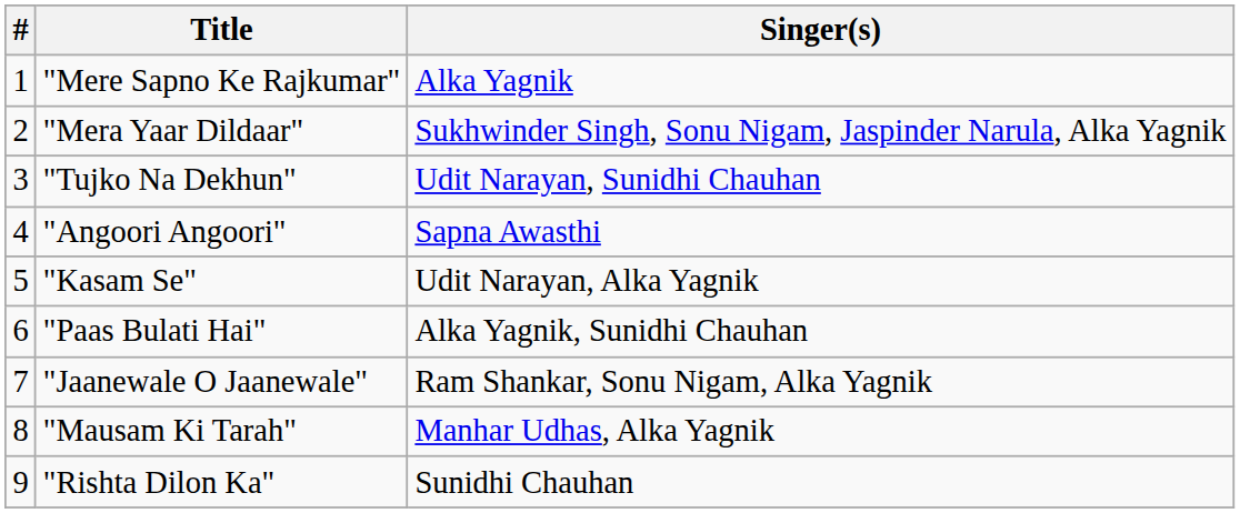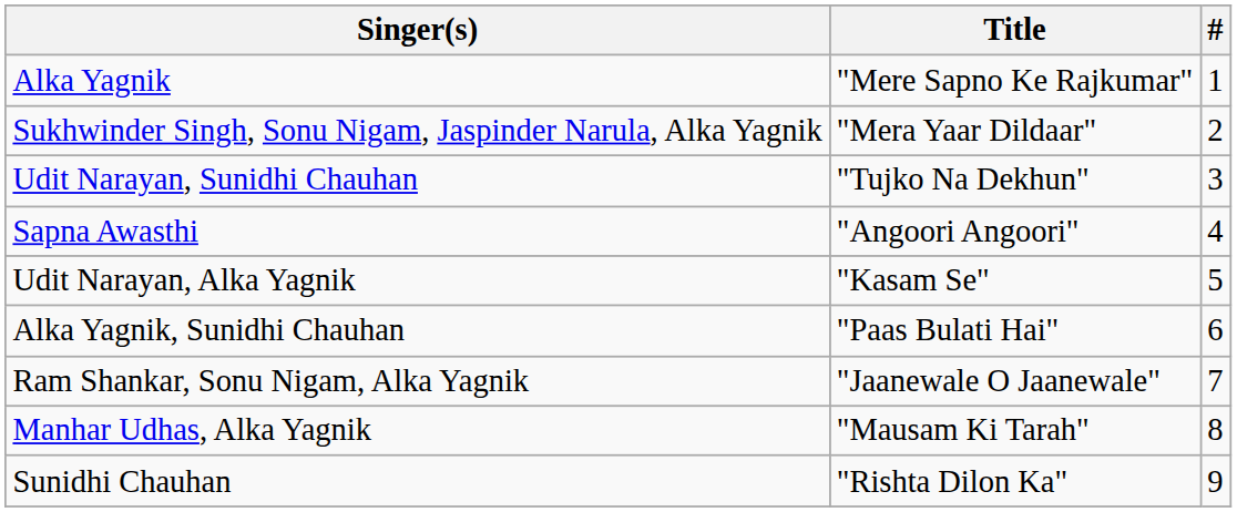 <table class="wikitable">
 <tr>
+<th>Singer(s)</th>
+<th>Title</th>
 <th>#</th>
-<th>Title</th>
-<th>Singer(s)</th>
 </tr>
 <tr>
+<td><a href='#'>Alka Yagnik</a></td>
+<td>"Mere Sapno Ke Rajkumar"</td>
 <td>1</td>
-<td>"Mere Sapno Ke Rajkumar"</td>
-<td><a href='#'>Alka Yagnik</a></td>
 </tr>
 <tr>
+<td><a href='#'>Sukhwinder Singh</a>, <a href='#'>Sonu Nigam</a>, <a href='#'>Jaspinder Narula</a>, Alka Yagnik</td>
+<td>"Mera Yaar Dildaar"</td>
 <td>2</td>
-<td>"Mera Yaar Dildaar"</td>
-<td><a href='#'>Sukhwinder Singh</a>, <a href='#'>Sonu Nigam</a>, <a href='#'>Jaspinder Narula</a>, Alka Yagnik</td>
 </tr>
 <tr>
+<td><a href='#'>Udit Narayan</a>, <a href='#'>Sunidhi Chauhan</a></td>
+<td>"Tujko Na Dekhun"</td>
 <td>3</td>
-<td>"Tujko Na Dekhun"</td>
-<td><a href='#'>Udit Narayan</a>, <a href='#'>Sunidhi Chauhan</a></td>
 </tr>
 <tr>
+<td><a href='#'>Sapna Awasthi</a></td>
+<td>"Angoori Angoori"</td>
 <td>4</td>
-<td>"Angoori Angoori"</td>
-<td><a href='#'>Sapna Awasthi</a></td>
 </tr>
 <tr>
+<td>Udit Narayan, Alka Yagnik</td>
+<td>"Kasam Se"</td>
 <td>5</td>
-<td>"Kasam Se"</td>
-<td>Udit Narayan, Alka Yagnik</td>
 </tr>
 <tr>
+<td>Alka Yagnik, Sunidhi Chauhan</td>
+<td>"Paas Bulati Hai"</td>
 <td>6</td>
-<td>"Paas Bulati Hai"</td>
-<td>Alka Yagnik, Sunidhi Chauhan</td>
 </tr>
 <tr>
+<td Ram Shankar (singer)>Ram Shankar, Sonu Nigam, Alka Yagnik</td>
+<td>"Jaanewale O Jaanewale"</td>
 <td>7</td>
-<td>"Jaanewale O Jaanewale"</td>
-<td Ram Shankar (singer)>Ram Shankar, Sonu Nigam, Alka Yagnik</td>
 </tr>
 <tr>
+<td><a href='#'>Manhar Udhas</a>, Alka Yagnik</td>
+<td>"Mausam Ki Tarah"</td>
 <td>8</td>
-<td>"Mausam Ki Tarah"</td>
-<td><a href='#'>Manhar Udhas</a>, Alka Yagnik</td>
 </tr>
 <tr>
+<td>Sunidhi Chauhan</td>
+<td>"Rishta Dilon Ka"</td>
 <td>9</td>
-<td>"Rishta Dilon Ka"</td>
-<td>Sunidhi Chauhan</td>
 </tr>
 </table>
